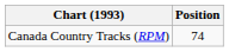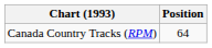 <table class="wikitable sortable">
 <tr>
 <th scope="col">Chart (1993)</th>
 <th scope="col">Position</th>
 </tr>
 <tr>
 <td>Canada Country Tracks (<em><a href='#'>RPM</a></em>)</td>
-<td align="center">74</td>
+<td align="center">64</td>
 </tr>
 </table>
